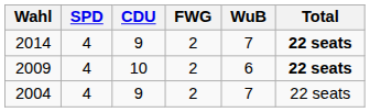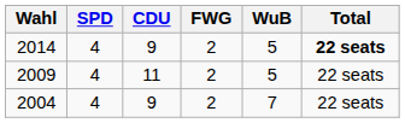 <table class="wikitable" width="360">
 <tr bgcolor="#eeeeee" align="center">
 <th>Wahl</th>
 <th><a href='#'>SPD</a></th>
 <th><a href='#'>CDU</a></th>
 <th>FWG</th>
 <th>WuB</th>
 <th>Total</th>
 </tr>
 <tr align="center">
 <td>2014</td>
 <td>4</td>
 <td>9</td>
 <td>2</td>
-<td>7</td>
+<td>5</td>
 <td><strong>22 seats</strong></td>
 </tr>
 <tr align="center">
 <td>2009</td>
 <td>4</td>
-<td>10</td>
+<td>11</td>
 <td>2</td>
-<td>6</td>
-<td><strong>22 seats</strong></td>
+<td>5</td>
+<td>22 seats</td>
 </tr>
 <tr align="center">
 <td>2004</td>
 <td>4</td>
 <td>9</td>
 <td>2</td>
 <td>7</td>
 <td>22 seats</td>
 </tr>
 </table>
